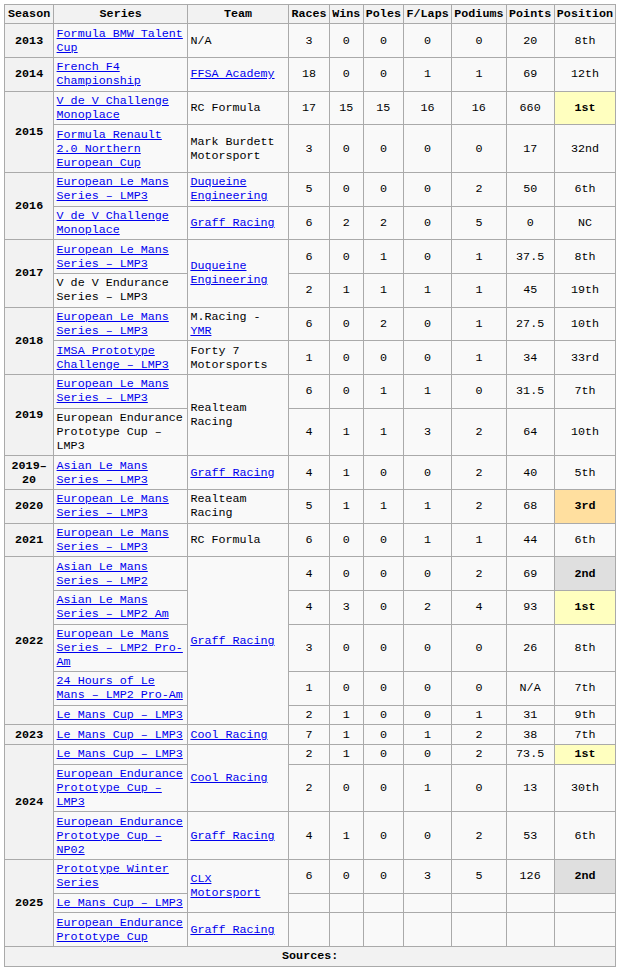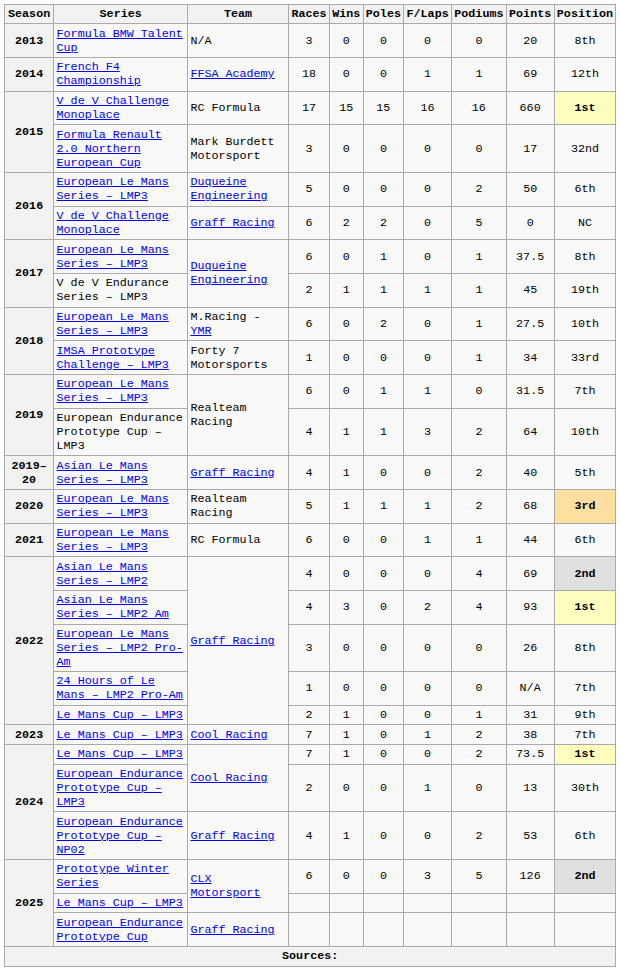 <table class="wikitable" style="font-size: 90%; text-align:center">
 <tr>
 <th>Season</th>
 <th>Series</th>
 <th>Team</th>
 <th>Races</th>
 <th>Wins</th>
 <th>Poles</th>
 <th>F/Laps</th>
 <th>Podiums</th>
 <th>Points</th>
 <th>Position</th>
 </tr>
 <tr>
 <th>2013</th>
 <td align=left><a href='#'>Formula BMW Talent Cup</a></td>
 <td align=left>N/A</td>
 <td>3</td>
 <td>0</td>
 <td>0</td>
 <td>0</td>
 <td>0</td>
 <td>20</td>
 <td>8th</td>
 </tr>
 <tr>
 <th>2014</th>
 <td align=left><a href='#'>French F4 Championship</a></td>
 <td align=left><a href='#'>FFSA Academy</a></td>
 <td>18</td>
 <td>0</td>
 <td>0</td>
 <td>1</td>
 <td>1</td>
 <td>69</td>
 <td>12th</td>
 </tr>
 <tr>
 <th rowspan="2">2015</th>
 <td align=left><a href='#'>V de V Challenge Monoplace</a></td>
 <td align=left>RC Formula</td>
 <td>17</td>
 <td>15</td>
 <td>15</td>
 <td>16</td>
 <td>16</td>
 <td>660</td>
 <td style="background:#FFFFBF"><strong>1st</strong></td>
 </tr>
 <tr>
 <td align=left><a href='#'>Formula Renault 2.0 Northern European Cup</a></td>
 <td align=left>Mark Burdett Motorsport</td>
 <td>3</td>
 <td>0</td>
 <td>0</td>
 <td>0</td>
 <td>0</td>
 <td>17</td>
 <td>32nd</td>
 </tr>
 <tr>
 <th rowspan="2">2016</th>
 <td align=left><a href='#'>European Le Mans Series – LMP3</a></td>
 <td align=left><a href='#'>Duqueine Engineering</a></td>
 <td>5</td>
 <td>0</td>
 <td>0</td>
 <td>0</td>
 <td>2</td>
 <td>50</td>
 <td>6th</td>
 </tr>
 <tr>
 <td align=left><a href='#'>V de V Challenge Monoplace</a></td>
 <td align=left><a href='#'>Graff Racing</a></td>
 <td>6</td>
 <td>2</td>
 <td>2</td>
 <td>0</td>
 <td>5</td>
 <td>0</td>
 <td>NC</td>
 </tr>
 <tr>
 <th rowspan="2">2017</th>
 <td align=left><a href='#'>European Le Mans Series – LMP3</a></td>
 <td align=left rowspan="2"><a href='#'>Duqueine Engineering</a></td>
 <td>6</td>
 <td>0</td>
 <td>1</td>
 <td>0</td>
 <td>1</td>
 <td>37.5</td>
 <td>8th</td>
 </tr>
 <tr>
 <td align=left>V de V Endurance Series – LMP3</td>
 <td>2</td>
 <td>1</td>
 <td>1</td>
 <td>1</td>
 <td>1</td>
 <td>45</td>
 <td>19th</td>
 </tr>
 <tr>
 <th rowspan="2">2018</th>
 <td align=left><a href='#'>European Le Mans Series – LMP3</a></td>
 <td align=left>M.Racing - <a href='#'>YMR</a></td>
 <td>6</td>
 <td>0</td>
 <td>2</td>
 <td>0</td>
 <td>1</td>
 <td>27.5</td>
 <td>10th</td>
 </tr>
 <tr>
 <td align=left><a href='#'>IMSA Prototype Challenge – LMP3</a></td>
 <td align=left>Forty 7 Motorsports</td>
 <td>1</td>
 <td>0</td>
 <td>0</td>
 <td>0</td>
 <td>1</td>
 <td>34</td>
 <td>33rd</td>
 </tr>
 <tr>
 <th rowspan="2">2019</th>
 <td align=left><a href='#'>European Le Mans Series – LMP3</a></td>
 <td align=left rowspan="2">Realteam Racing</td>
 <td>6</td>
 <td>0</td>
 <td>1</td>
 <td>1</td>
 <td>0</td>
 <td>31.5</td>
 <td>7th</td>
 </tr>
 <tr>
 <td align=left>European Endurance Prototype Cup – LMP3</td>
 <td>4</td>
 <td>1</td>
 <td>1</td>
 <td>3</td>
 <td>2</td>
 <td>64</td>
 <td>10th</td>
 </tr>
 <tr>
 <th>2019–20</th>
 <td align=left><a href='#'>Asian Le Mans Series – LMP3</a></td>
 <td align=left><a href='#'>Graff Racing</a></td>
 <td>4</td>
 <td>1</td>
 <td>0</td>
 <td>0</td>
 <td>2</td>
 <td>40</td>
 <td>5th</td>
 </tr>
 <tr>
 <th>2020</th>
 <td align=left><a href='#'>European Le Mans Series – LMP3</a></td>
 <td align=left>Realteam Racing</td>
 <td>5</td>
 <td>1</td>
 <td>1</td>
 <td>1</td>
 <td>2</td>
 <td>68</td>
 <td style="background:#ffdf9f"><strong>3rd</strong></td>
 </tr>
 <tr>
 <th>2021</th>
 <td align=left><a href='#'>European Le Mans Series – LMP3</a></td>
 <td align=left>RC Formula</td>
 <td>6</td>
 <td>0</td>
 <td>0</td>
 <td>1</td>
 <td>1</td>
 <td>44</td>
 <td>6th</td>
 </tr>
 <tr>
 <th rowspan="5">2022</th>
 <td align=left><a href='#'>Asian Le Mans Series – LMP2</a></td>
 <td align=left rowspan="5"><a href='#'>Graff Racing</a></td>
 <td>4</td>
 <td>0</td>
 <td>0</td>
 <td>0</td>
-<td>2</td>
+<td>4</td>
 <td>69</td>
 <td style="background:#dfdfdf"><strong>2nd</strong></td>
 </tr>
 <tr>
 <td align=left><a href='#'>Asian Le Mans Series – LMP2 Am</a></td>
 <td>4</td>
 <td>3</td>
 <td>0</td>
 <td>2</td>
 <td>4</td>
 <td>93</td>
 <td style="background:#FFFFBF"><strong>1st</strong></td>
 </tr>
 <tr>
 <td align=left><a href='#'>European Le Mans Series – LMP2 Pro-Am</a></td>
 <td>3</td>
 <td>0</td>
 <td>0</td>
 <td>0</td>
 <td>0</td>
 <td>26</td>
 <td>8th</td>
 </tr>
 <tr>
 <td align=left><a href='#'>24 Hours of Le Mans – LMP2 Pro-Am</a></td>
 <td>1</td>
 <td>0</td>
 <td>0</td>
 <td>0</td>
 <td>0</td>
 <td>N/A</td>
 <td>7th</td>
 </tr>
 <tr>
 <td align=left><a href='#'>Le Mans Cup – LMP3</a></td>
 <td>2</td>
 <td>1</td>
 <td>0</td>
 <td>0</td>
 <td>1</td>
 <td>31</td>
 <td>9th</td>
 </tr>
 <tr>
 <th>2023</th>
 <td align=left><a href='#'>Le Mans Cup – LMP3</a></td>
 <td align=left><a href='#'>Cool Racing</a></td>
 <td>7</td>
 <td>1</td>
 <td>0</td>
 <td>1</td>
 <td>2</td>
 <td>38</td>
 <td>7th</td>
 </tr>
 <tr>
 <th rowspan="3">2024</th>
 <td align=left><a href='#'>Le Mans Cup – LMP3</a></td>
 <td align=left rowspan="2"><a href='#'>Cool Racing</a></td>
-<td>2</td>
+<td>7</td>
 <td>1</td>
 <td>0</td>
 <td>0</td>
 <td>2</td>
 <td>73.5</td>
 <td style="background:#FFFFBF"><strong>1st</strong></td>
 </tr>
 <tr>
 <td align=left><a href='#'>European Endurance Prototype Cup – LMP3</a></td>
 <td>2</td>
 <td>0</td>
 <td>0</td>
 <td>1</td>
 <td>0</td>
 <td>13</td>
 <td>30th</td>
 </tr>
 <tr>
 <td align=left><a href='#'>European Endurance Prototype Cup – NP02</a></td>
 <td align=left><a href='#'>Graff Racing</a></td>
 <td>4</td>
 <td>1</td>
 <td>0</td>
 <td>0</td>
 <td>2</td>
 <td>53</td>
 <td>6th</td>
 </tr>
 <tr>
 <th rowspan="3">2025</th>
 <td align=left><a href='#'>Prototype Winter Series</a></td>
 <td align=left rowspan="2"><a href='#'>CLX Motorsport</a></td>
 <td>6</td>
 <td>0</td>
 <td>0</td>
 <td>3</td>
 <td>5</td>
 <td>126</td>
 <td style="background:#dfdfdf"><strong>2nd</strong></td>
 </tr>
 <tr>
 <td align=left><a href='#'>Le Mans Cup – LMP3</a></td>
 <td></td>
 <td></td>
 <td></td>
 <td></td>
 <td></td>
 <td></td>
 <td></td>
 </tr>
 <tr>
 <td align=left><a href='#'>European Endurance Prototype Cup</a></td>
 <td align=left><a href='#'>Graff Racing</a></td>
 <td></td>
 <td></td>
 <td></td>
 <td></td>
 <td></td>
 <td></td>
 <td></td>
 </tr>
 <tr>
 <th colspan="10">Sources:</th>
 </tr>
 </table>
